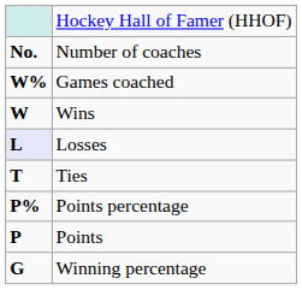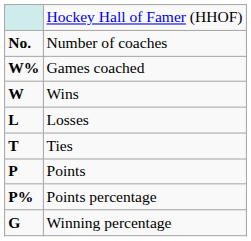 <table class="wikitable" style="font-size:90%;">
 <tr>
 <td style="background-color:#CFECEC"></td>
 <td><a href='#'>Hockey Hall of Famer</a> (HHOF)</td>
 </tr>
 <tr>
 <td><strong>No.</strong></td>
 <td>Number of coaches</td>
 </tr>
 <tr>
 <td><strong>W%</strong></td>
 <td>Games coached</td>
 </tr>
 <tr>
 <td><strong>W</strong></td>
 <td>Wins</td>
 </tr>
 <tr>
-<td style="background: lavender;"><strong>L</strong></td>
+<td><strong>L</strong></td>
 <td>Losses</td>
 </tr>
 <tr>
 <td><strong>T</strong></td>
 <td>Ties</td>
 </tr>
 <tr>
+<td><strong>P</strong></td>
+<td>Points</td>
+</tr>
+<tr>
 <td><strong>P%</strong></td>
 <td>Points percentage</td>
-</tr>
-<tr>
-<td><strong>P</strong></td>
-<td>Points</td>
 </tr>
 <tr>
 <td><strong>G</strong></td>
 <td>Winning percentage</td>
 </tr>
 </table>
